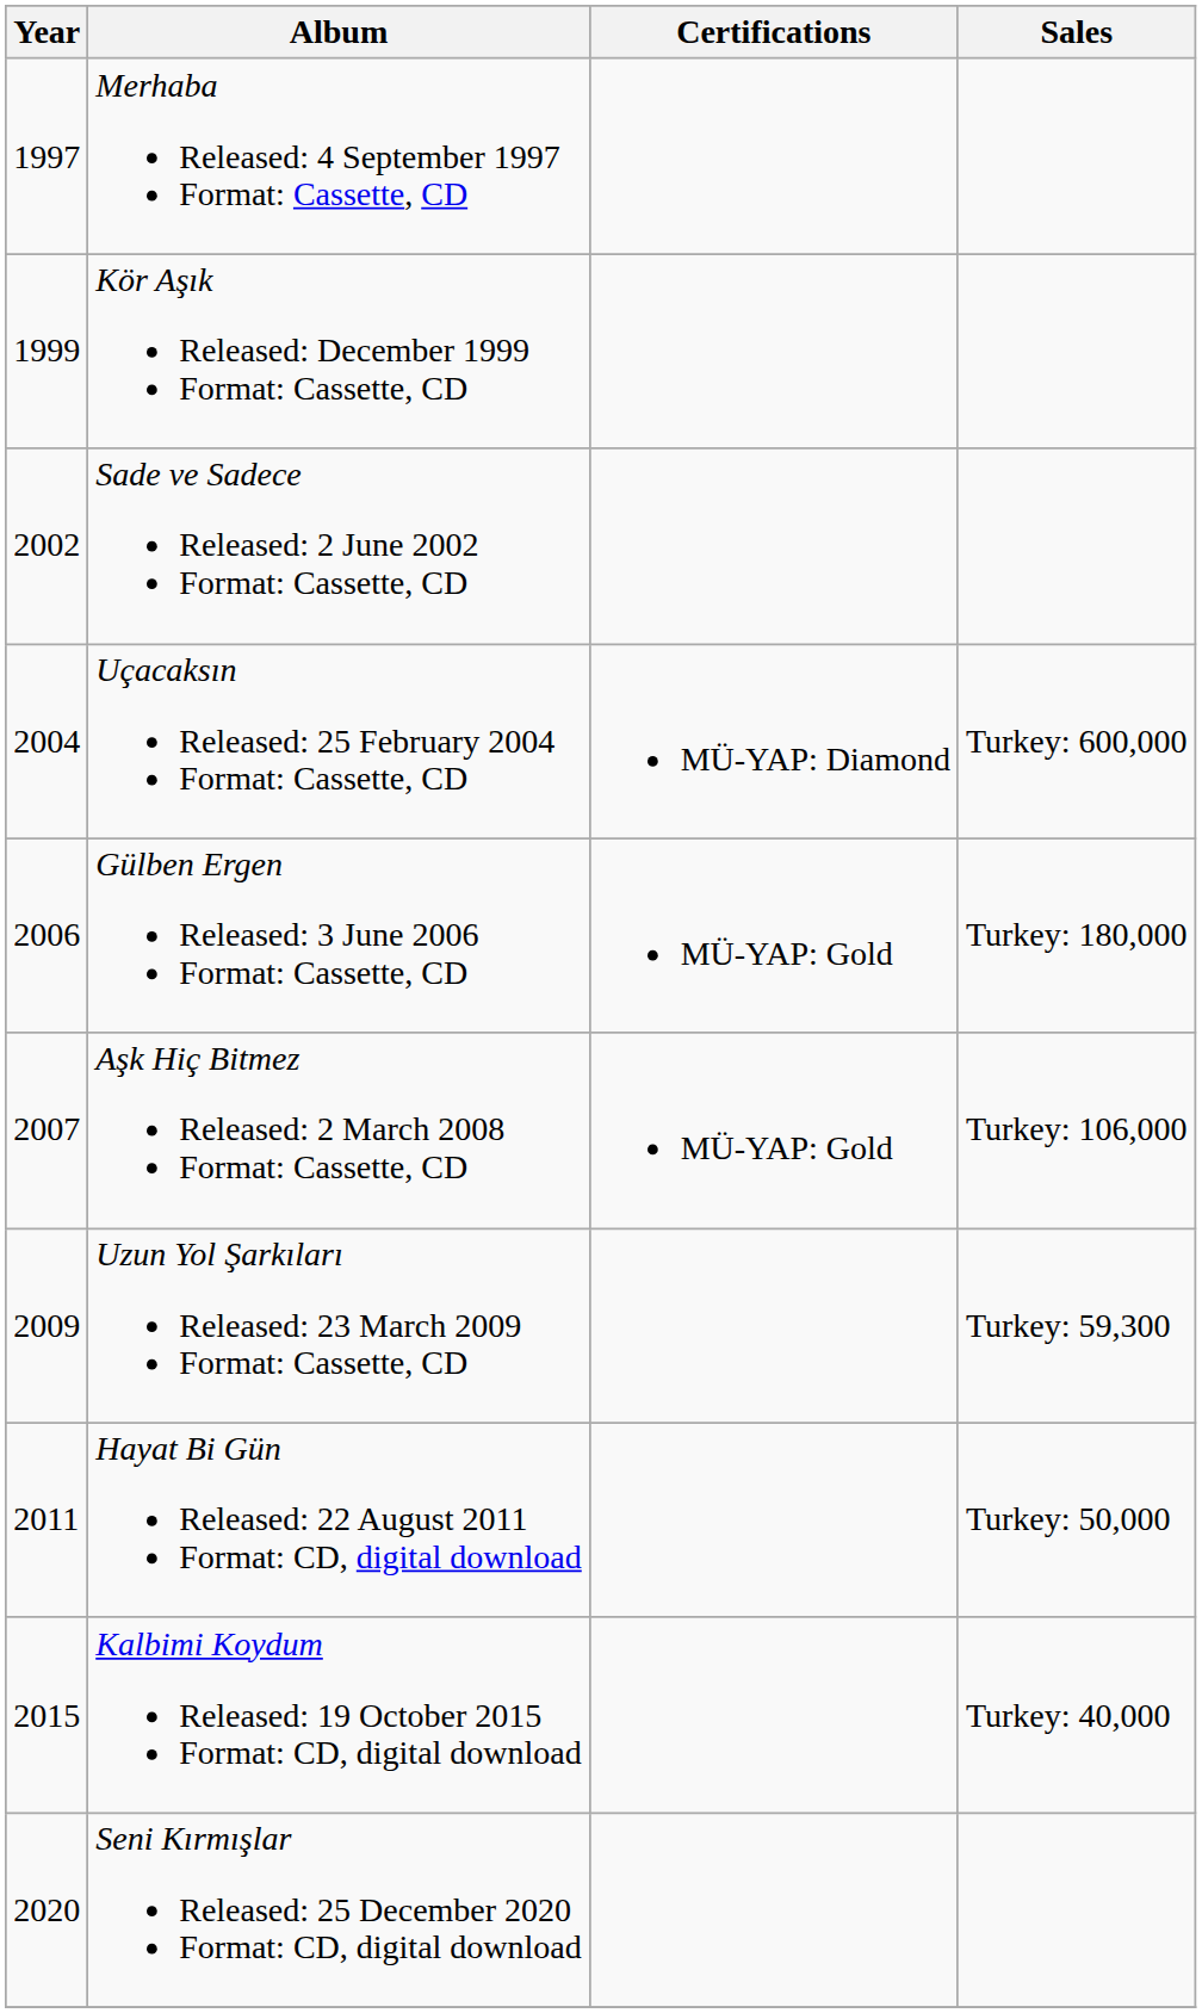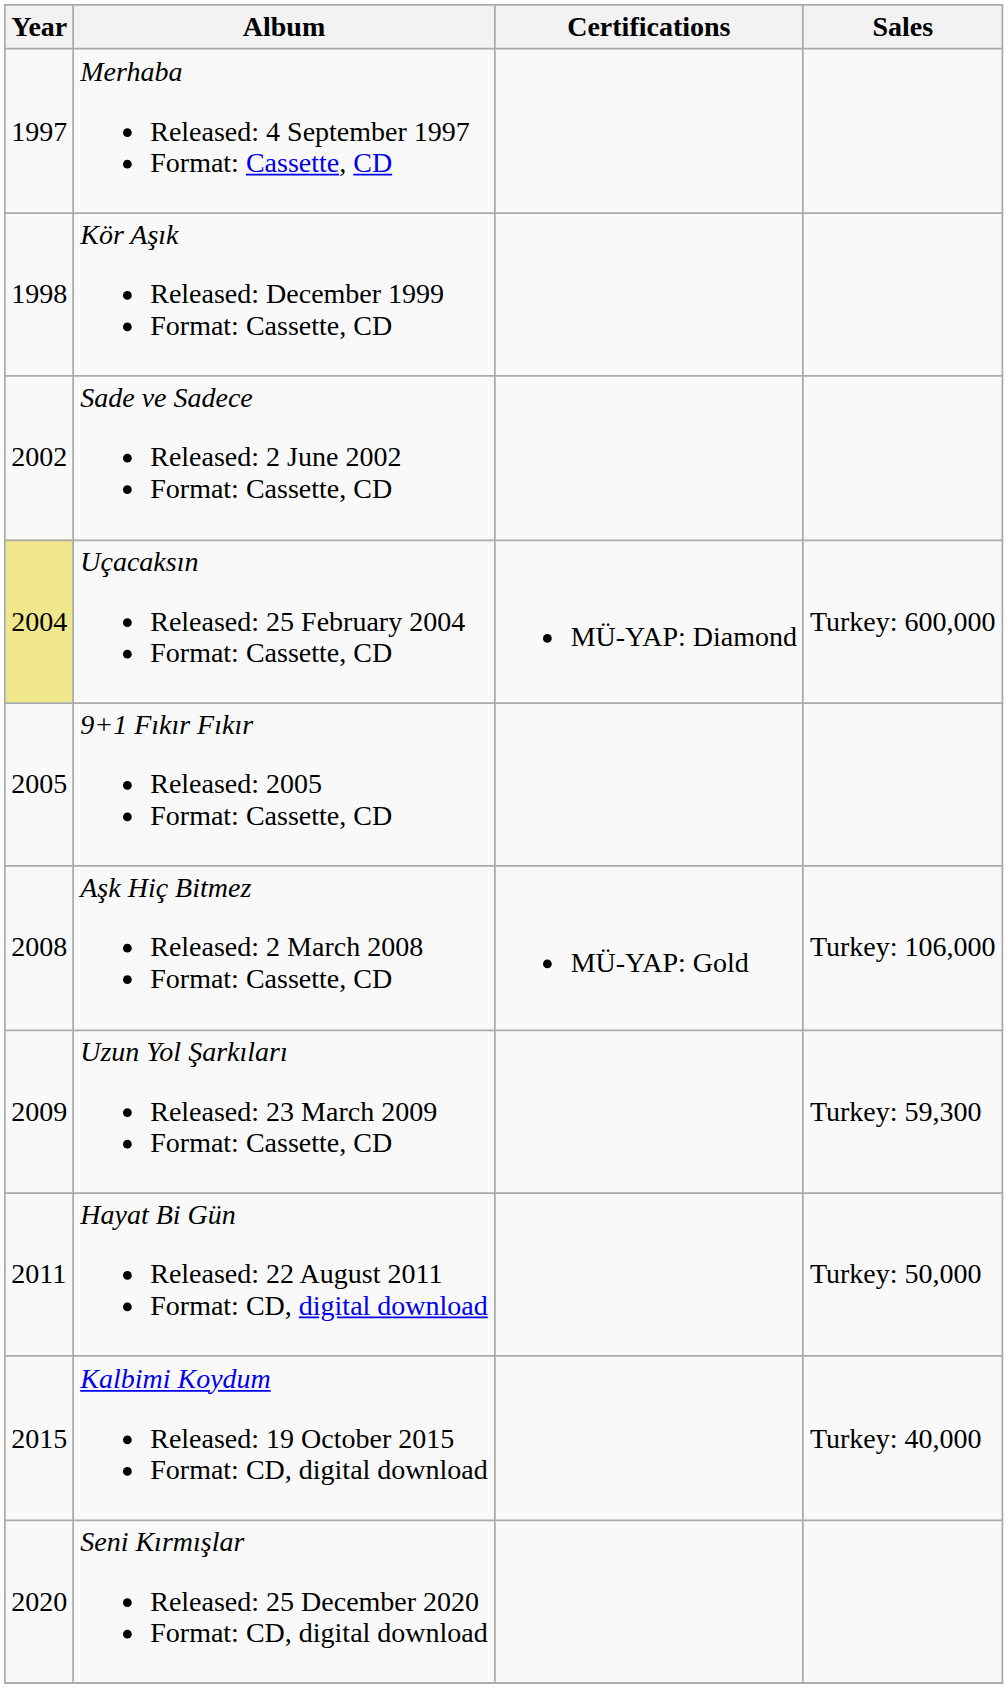 <table class="wikitable">
 <tr>
 <th>Year</th>
 <th>Album</th>
 <th>Certifications</th>
 <th>Sales</th>
 </tr>
 <tr>
 <td>1997</td>
 <td><em>Merhaba</em><br><ul><li>Released: 4 September 1997</li><li>Format: <a href='#'>Cassette</a>, <a href='#'>CD</a></li></ul></td>
 <td></td>
 <td></td>
 </tr>
 <tr>
-<td>1999</td>
+<td>1998</td>
 <td><em>Kör Aşık</em><br><ul><li>Released: December 1999</li><li>Format: Cassette, CD</li></ul></td>
 <td></td>
 <td></td>
 </tr>
 <tr>
 <td>2002</td>
 <td><em>Sade ve Sadece</em><br><ul><li>Released: 2 June 2002</li><li>Format: Cassette, CD</li></ul></td>
 <td></td>
 <td></td>
 </tr>
 <tr>
-<td>2004</td>
+<td style="background: khaki;">2004</td>
 <td><em>Uçacaksın</em><br><ul><li>Released: 25 February 2004</li><li>Format: Cassette, CD</li></ul></td>
 <td><br><ul><li>MÜ-YAP: Diamond</li></ul></td>
 <td>Turkey: 600,000</td>
 </tr>
 <tr>
-<td>2006</td>
-<td><em>Gülben Ergen</em><br><ul><li>Released: 3 June 2006</li><li>Format: Cassette, CD</li></ul></td>
-<td><br><ul><li>MÜ-YAP: Gold</li></ul></td>
-<td>Turkey: 180,000</td>
+<td>2005</td>
+<td><em>9+1 Fıkır Fıkır</em><br><ul><li>Released: 2005</li><li>Format: Cassette, CD</li></ul></td>
+<td></td>
+<td></td>
 </tr>
 <tr>
-<td>2007</td>
+<td>2008</td>
 <td><em>Aşk Hiç Bitmez</em><br><ul><li>Released: 2 March 2008</li><li>Format: Cassette, CD</li></ul></td>
 <td><br><ul><li>MÜ-YAP: Gold</li></ul></td>
 <td>Turkey: 106,000</td>
 </tr>
 <tr>
 <td>2009</td>
 <td><em>Uzun Yol Şarkıları</em><br><ul><li>Released: 23 March 2009</li><li>Format: Cassette, CD</li></ul></td>
 <td></td>
 <td>Turkey: 59,300</td>
 </tr>
 <tr>
 <td>2011</td>
 <td><em>Hayat Bi Gün</em><br><ul><li>Released: 22 August 2011</li><li>Format: CD, <a href='#'>digital download</a></li></ul></td>
 <td></td>
 <td>Turkey: 50,000</td>
 </tr>
 <tr>
 <td>2015</td>
 <td><em><a href='#'>Kalbimi Koydum</a></em><br><ul><li>Released: 19 October 2015</li><li>Format: CD, digital download</li></ul></td>
 <td></td>
 <td>Turkey: 40,000</td>
 </tr>
 <tr>
 <td>2020</td>
 <td><em>Seni Kırmışlar</em><br><ul><li>Released: 25 December 2020</li><li>Format: CD, digital download</li></ul></td>
 <td></td>
 <td></td>
 </tr>
 <tr>
 </tr>
 </table>
